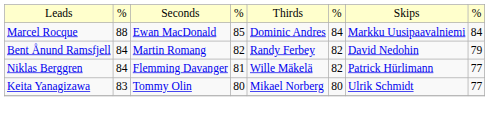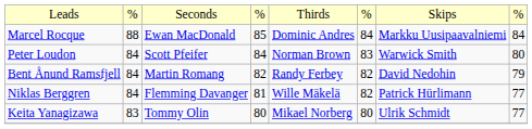 <table class="wikitable">
 <tr align=center bgcolor="#ffffcc">
 <td>Leads</td>
 <td>%</td>
 <td>Seconds</td>
 <td>%</td>
 <td>Thirds</td>
 <td>%</td>
 <td>Skips</td>
 <td>%</td>
 </tr>
 <tr>
 <td> <a href='#'>Marcel Rocque</a></td>
 <td>88</td>
 <td> <a href='#'>Ewan MacDonald</a></td>
 <td>85</td>
 <td> <a href='#'>Dominic Andres</a></td>
 <td>84</td>
 <td> <a href='#'>Markku Uusipaavalniemi</a></td>
 <td>84</td>
+</tr>
+<tr>
+<td> <a href='#'>Peter Loudon</a></td>
+<td>84</td>
+<td> <a href='#'>Scott Pfeifer</a></td>
+<td>84</td>
+<td> <a href='#'>Norman Brown</a></td>
+<td>83</td>
+<td> <a href='#'>Warwick Smith</a></td>
+<td>80</td>
 </tr>
 <tr>
 <td> <a href='#'>Bent Ånund Ramsfjell</a></td>
 <td>84</td>
 <td> <a href='#'>Martin Romang</a></td>
 <td>82</td>
 <td> <a href='#'>Randy Ferbey</a></td>
 <td>82</td>
 <td> <a href='#'>David Nedohin</a></td>
 <td>79</td>
 </tr>
 <tr>
 <td> <a href='#'>Niklas Berggren</a></td>
 <td>84</td>
 <td> <a href='#'>Flemming Davanger</a></td>
 <td>81</td>
 <td> <a href='#'>Wille Mäkelä</a></td>
 <td>82</td>
 <td> <a href='#'>Patrick Hürlimann</a></td>
 <td>77</td>
 </tr>
 <tr>
 <td> <a href='#'>Keita Yanagizawa</a></td>
 <td>83</td>
 <td> <a href='#'>Tommy Olin</a></td>
 <td>80</td>
 <td> <a href='#'>Mikael Norberg</a></td>
 <td>80</td>
 <td> <a href='#'>Ulrik Schmidt</a></td>
 <td>77</td>
 </tr>
 <tr>
 </tr>
 </table>
